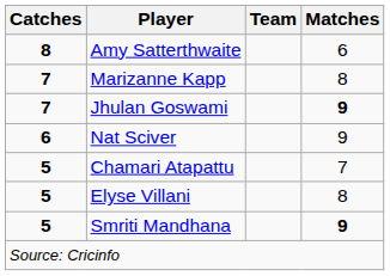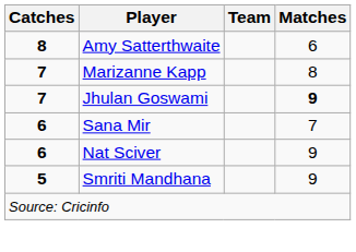 <table class="wikitable">
 <tr>
 <th>Catches</th>
 <th>Player</th>
 <th>Team</th>
 <th>Matches</th>
 </tr>
 <tr>
 <td align="center"><strong>8</strong></td>
 <td><a href='#'>Amy Satterthwaite</a></td>
 <td></td>
 <td align="center">6</td>
 </tr>
 <tr>
 <td align="center"><strong>7</strong></td>
 <td><a href='#'>Marizanne Kapp</a></td>
 <td></td>
 <td align="center">8</td>
 </tr>
 <tr>
 <td align="center"><strong>7</strong></td>
 <td><a href='#'>Jhulan Goswami</a></td>
 <td></td>
 <td align="center"><strong>9</strong></td>
 </tr>
 <tr>
 <td align="center"><strong>6</strong></td>
+<td><a href='#'>Sana Mir</a></td>
+<td></td>
+<td align="center">7</td>
+</tr>
+<tr>
+<td align="center"><strong>6</strong></td>
 <td><a href='#'>Nat Sciver</a></td>
 <td></td>
 <td align="center">9</td>
 </tr>
 <tr>
 <td align="center"><strong>5</strong></td>
-<td><a href='#'>Chamari Atapattu</a></td>
-<td></td>
-<td align="center">7</td>
-</tr>
-<tr>
-<td align="center"><strong>5</strong></td>
-<td><a href='#'>Elyse Villani</a></td>
-<td></td>
-<td align="center">8</td>
-</tr>
-<tr>
-<td align="center"><strong>5</strong></td>
 <td><a href='#'>Smriti Mandhana</a></td>
 <td></td>
-<td align="center"><strong>9</strong></td>
+<td align="center">9</td>
 </tr>
 <tr>
 <td colspan="4"><small><em>Source: Cricinfo</em></small></td>
 </tr>
 </table>
